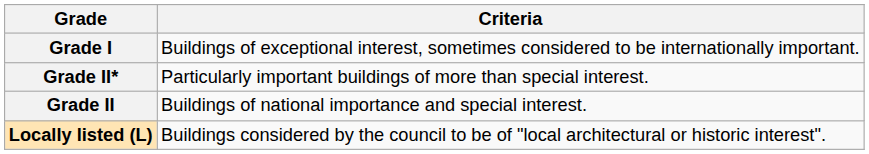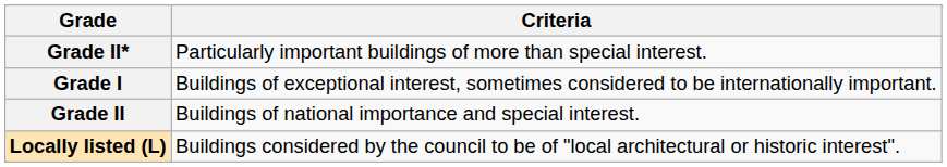 <table class="wikitable" border="1">
 <tr>
 <th>Grade</th>
 <th>Criteria</th>
 </tr>
 <tr>
+<th>Grade II*</th>
+<td>Particularly important buildings of more than special interest.</td>
+</tr>
+<tr>
 <th>Grade I</th>
 <td>Buildings of exceptional interest, sometimes considered to be internationally important.</td>
-</tr>
-<tr>
-<th>Grade II*</th>
-<td>Particularly important buildings of more than special interest.</td>
 </tr>
 <tr>
 <th>Grade II</th>
 <td>Buildings of national importance and special interest.</td>
 </tr>
 <tr>
 <th style="background-color: #FFE5B4">Locally listed (L)</th>
 <td>Buildings considered by the council to be of "local architectural or historic interest".</td>
 </tr>
 </table>
